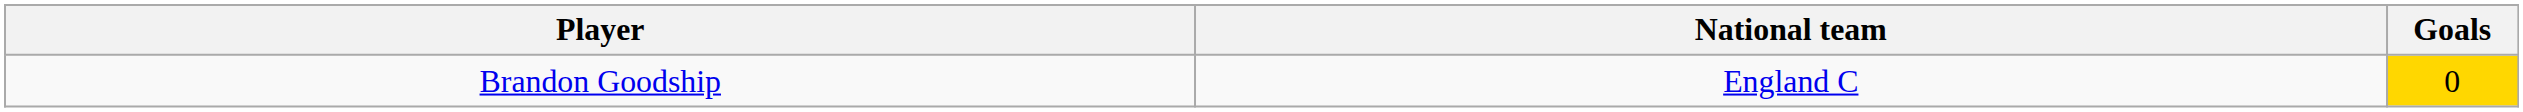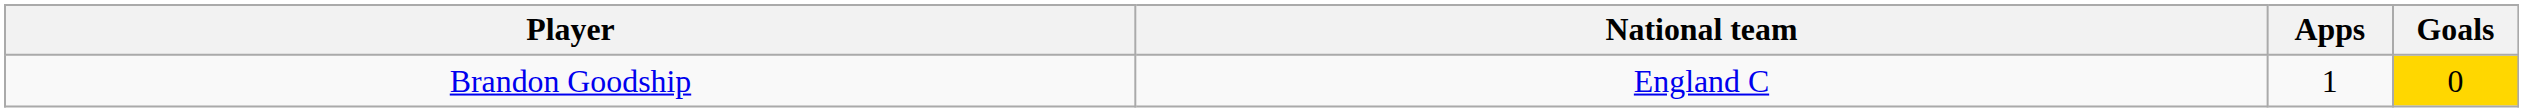 <table class="wikitable" style="text-align:center" width=100%>
 <tr>
 <th width=45%>Player</th>
 <th width=45%>National team</th>
+<th width=5%>Apps</th>
 <th width=5%>Goals</th>
 </tr>
 <tr>
 <td> <a href='#'>Brandon Goodship</a></td>
 <td><a href='#'>England C</a></td>
+<td>1</td>
 <td style="background: gold;">0</td>
 </tr>
 </table>
